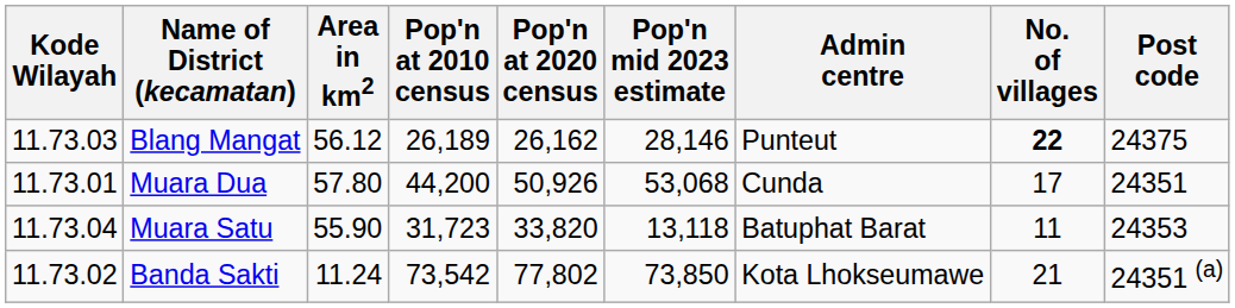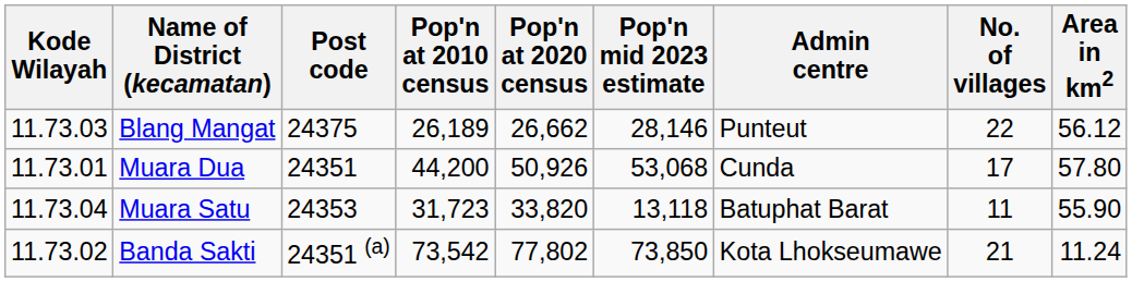 <table class="wikitable">
 <tr>
 <th>Kode <br>Wilayah</th>
 <th>Name of <br>District<br>(<em>kecamatan</em>)</th>
-<th>Area <br>in<br>km<sup>2</sup></th>
+<th>Post<br>code</th>
 <th>Pop'n <br>at 2010<br> census</th>
 <th>Pop'n <br>at 2020<br> census</th>
 <th>Pop'n <br>mid 2023<br> estimate</th>
 <th>Admin<br> centre</th>
 <th>No.<br> of <br>villages</th>
-<th>Post<br>code</th>
+<th>Area <br>in<br>km<sup>2</sup></th>
 </tr>
 <tr>
 <td>11.73.03</td>
 <td><a href='#'>Blang Mangat</a></td>
-<td align="right">56.12</td>
+<td>24375</td>
 <td align="right">26,189</td>
-<td align="right">26,162</td>
+<td align="right">26,662</td>
 <td align="right">28,146</td>
 <td>Punteut</td>
-<td align="center"><strong>22</strong></td>
-<td>24375</td>
+<td align="center">22</td>
+<td align="right">56.12</td>
 </tr>
 <tr>
 <td>11.73.01</td>
 <td><a href='#'>Muara Dua</a></td>
-<td align="right">57.80</td>
+<td>24351</td>
 <td align="right">44,200</td>
 <td align="right">50,926</td>
 <td align="right">53,068</td>
 <td>Cunda</td>
 <td align="center">17</td>
-<td>24351</td>
+<td align="right">57.80</td>
 </tr>
 <tr>
 <td>11.73.04</td>
 <td><a href='#'>Muara Satu</a></td>
-<td align="right">55.90</td>
+<td>24353</td>
 <td align="right">31,723</td>
 <td align="right">33,820</td>
 <td align="right">13,118</td>
 <td>Batuphat Barat</td>
 <td align="center">11</td>
-<td>24353</td>
+<td align="right">55.90</td>
 </tr>
 <tr>
 <td>11.73.02</td>
 <td><a href='#'>Banda Sakti</a></td>
-<td align="right">11.24</td>
+<td>24351 <sup>(a)</sup></td>
 <td align="right">73,542</td>
 <td align="right">77,802</td>
 <td align="right">73,850</td>
 <td>Kota Lhokseumawe</td>
 <td align="center">21</td>
-<td>24351 <sup>(a)</sup></td>
+<td align="right">11.24</td>
 </tr>
 </table>
